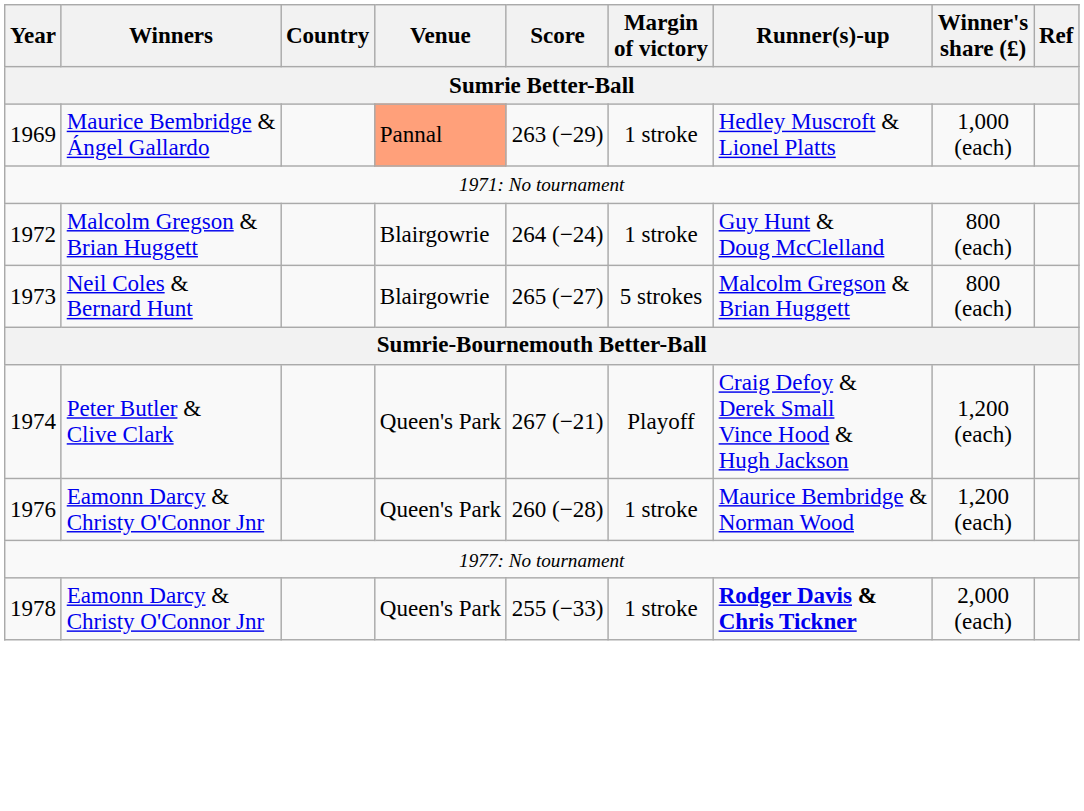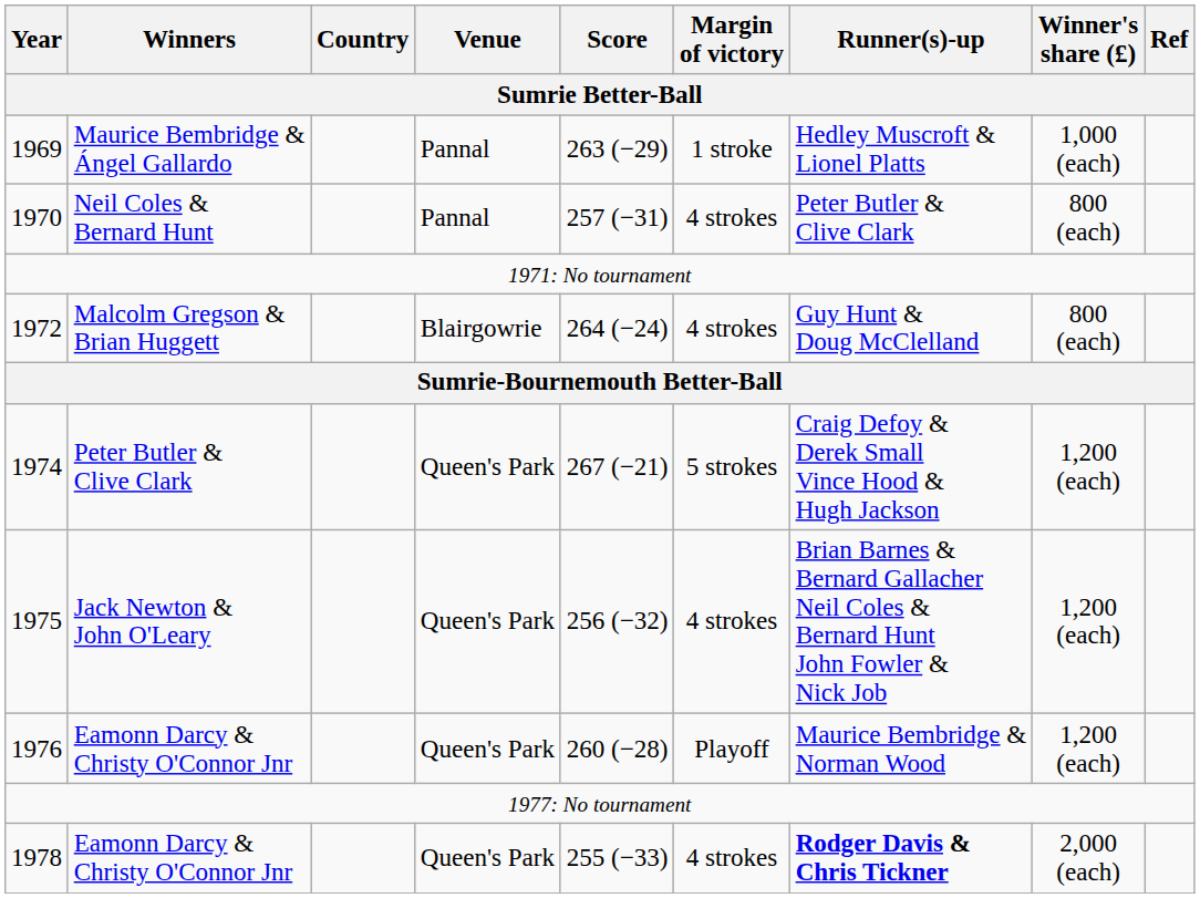 <table class="wikitable">
 <tr>
 <th>Year</th>
 <th>Winners</th>
 <th>Country</th>
 <th>Venue</th>
 <th>Score</th>
 <th>Margin<br>of victory</th>
 <th>Runner(s)-up</th>
 <th>Winner's<br>share (£)</th>
 <th>Ref</th>
 </tr>
 <tr>
 <th colspan=9>Sumrie Better-Ball</th>
 </tr>
 <tr>
 <td>1969</td>
 <td><a href='#'>Maurice Bembridge</a> &<br><a href='#'>Ángel Gallardo</a></td>
 <td><br></td>
-<td style="background: lightsalmon;">Pannal</td>
+<td>Pannal</td>
 <td align=center>263 (−29)</td>
 <td align=center>1 stroke</td>
 <td> <a href='#'>Hedley Muscroft</a> &<br> <a href='#'>Lionel Platts</a></td>
 <td align=center>1,000<br>(each)</td>
+<td></td>
+</tr>
+<tr>
+<td>1970</td>
+<td><a href='#'>Neil Coles</a> &<br><a href='#'>Bernard Hunt</a></td>
+<td><br></td>
+<td>Pannal</td>
+<td align=center>257 (−31)</td>
+<td align=center>4 strokes</td>
+<td> <a href='#'>Peter Butler</a> &<br> <a href='#'>Clive Clark</a></td>
+<td align=center>800<br>(each)</td>
 <td></td>
 </tr>
 <tr>
 <td colspan=9 align=center><small><em>1971: No tournament</em></small></td>
 </tr>
 <tr>
 <td>1972</td>
 <td><a href='#'>Malcolm Gregson</a> &<br><a href='#'>Brian Huggett</a></td>
 <td><br></td>
 <td>Blairgowrie</td>
 <td align=center>264 (−24)</td>
-<td align=center>1 stroke</td>
+<td align=center>4 strokes</td>
 <td> <a href='#'>Guy Hunt</a> &<br> <a href='#'>Doug McClelland</a></td>
-<td align=center>800<br>(each)</td>
-<td></td>
-</tr>
-<tr>
-<td>1973</td>
-<td><a href='#'>Neil Coles</a> &<br><a href='#'>Bernard Hunt</a></td>
-<td><br></td>
-<td>Blairgowrie</td>
-<td align=center>265 (−27)</td>
-<td align=center>5 strokes</td>
-<td> <a href='#'>Malcolm Gregson</a> &<br> <a href='#'>Brian Huggett</a></td>
 <td align=center>800<br>(each)</td>
 <td></td>
 </tr>
 <tr>
 <th colspan=9>Sumrie-Bournemouth Better-Ball</th>
 </tr>
 <tr>
 <td>1974</td>
 <td><a href='#'>Peter Butler</a> &<br><a href='#'>Clive Clark</a></td>
 <td><br></td>
 <td>Queen's Park</td>
 <td align=center>267 (−21)</td>
-<td align=center>Playoff</td>
+<td align=center>5 strokes</td>
 <td> <a href='#'>Craig Defoy</a> &<br> <a href='#'>Derek Small</a><br> <a href='#'>Vince Hood</a> &<br> <a href='#'>Hugh Jackson</a></td>
+<td align=center>1,200<br>(each)</td>
+<td></td>
+</tr>
+<tr>
+<td>1975</td>
+<td><a href='#'>Jack Newton</a> &<br><a href='#'>John O'Leary</a></td>
+<td><br></td>
+<td>Queen's Park</td>
+<td align=center>256 (−32)</td>
+<td align=center>4 strokes</td>
+<td> <a href='#'>Brian Barnes</a> &<br> <a href='#'>Bernard Gallacher</a><br> <a href='#'>Neil Coles</a> &<br> <a href='#'>Bernard Hunt</a><br> <a href='#'>John Fowler</a> &<br> <a href='#'>Nick Job</a></td>
 <td align=center>1,200<br>(each)</td>
 <td></td>
 </tr>
 <tr>
 <td>1976</td>
 <td><a href='#'>Eamonn Darcy</a> &<br><a href='#'>Christy O'Connor Jnr</a></td>
 <td><br></td>
 <td>Queen's Park</td>
 <td align=center>260 (−28)</td>
-<td align=center>1 stroke</td>
+<td align=center>Playoff</td>
 <td> <a href='#'>Maurice Bembridge</a> &<br> <a href='#'>Norman Wood</a></td>
 <td align=center>1,200<br>(each)</td>
 <td></td>
 </tr>
 <tr>
 <td colspan=9 align=center><small><em>1977: No tournament</em></small></td>
 </tr>
 <tr>
 <td>1978</td>
 <td><a href='#'>Eamonn Darcy</a> &<br><a href='#'>Christy O'Connor Jnr</a></td>
 <td><br></td>
 <td>Queen's Park</td>
 <td align=center>255 (−33)</td>
-<td align=center>1 stroke</td>
+<td align=center>4 strokes</td>
 <td><strong> <a href='#'>Rodger Davis</a> &<br> <a href='#'>Chris Tickner</a></strong></td>
 <td align=center>2,000<br>(each)</td>
 <td></td>
 </tr>
 </table>
